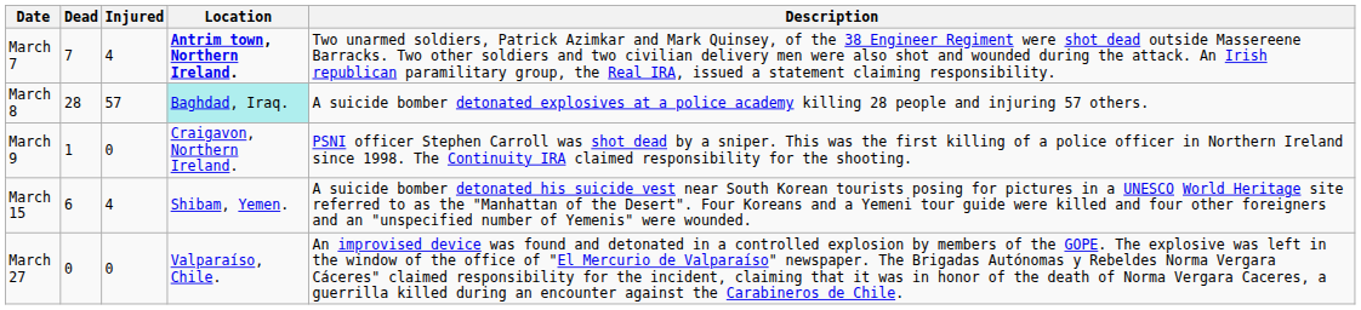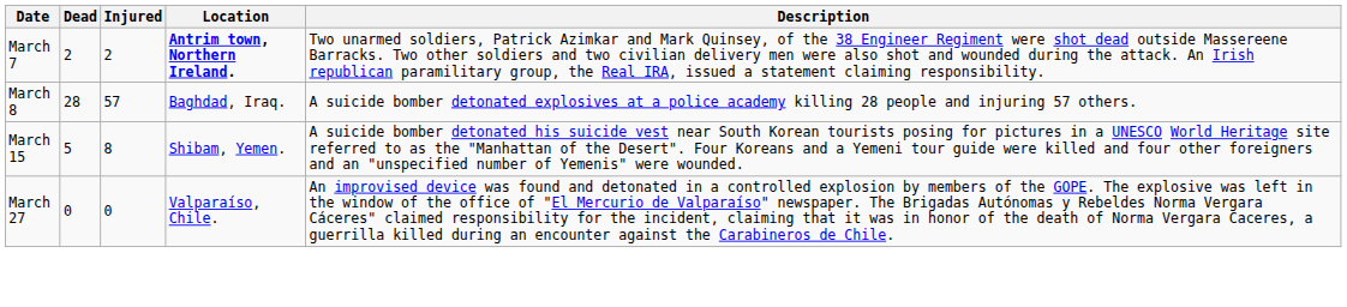 <table class="wikitable sortable">
 <tr>
 <th>Date</th>
 <th>Dead</th>
 <th>Injured</th>
 <th>Location</th>
 <th>Description</th>
 </tr>
 <tr>
 <td>March 7</td>
-<td>7</td>
-<td>4</td>
+<td>2</td>
+<td>2</td>
 <td><strong><a href='#'>Antrim town</a>, <a href='#'>Northern Ireland</a>.</strong></td>
 <td>Two unarmed soldiers, Patrick Azimkar and Mark Quinsey, of the <a href='#'>38 Engineer Regiment</a> were <a href='#'>shot dead</a> outside Massereene Barracks. Two other soldiers and two civilian delivery men were also shot and wounded during the attack. An <a href='#'>Irish republican</a> paramilitary group, the <a href='#'>Real IRA</a>, issued a statement claiming responsibility.</td>
 </tr>
 <tr>
 <td>March 8</td>
 <td>28</td>
 <td>57</td>
-<td style="background: paleturquoise;"><a href='#'>Baghdad</a>, Iraq.</td>
+<td><a href='#'>Baghdad</a>, Iraq.</td>
 <td>A suicide bomber <a href='#'>detonated explosives at a police academy</a> killing 28 people and injuring 57 others.</td>
 </tr>
 <tr>
-<td>March 9</td>
-<td>1</td>
-<td>0</td>
-<td><a href='#'>Craigavon</a>, <a href='#'>Northern Ireland</a>.</td>
-<td><a href='#'>PSNI</a> officer Stephen Carroll was <a href='#'>shot dead</a> by a sniper. This was the first killing of a police officer in Northern Ireland since 1998. The <a href='#'>Continuity IRA</a> claimed responsibility for the shooting.</td>
-</tr>
-<tr>
 <td>March 15</td>
-<td>6</td>
-<td>4</td>
+<td>5</td>
+<td>8</td>
 <td><a href='#'>Shibam</a>, <a href='#'>Yemen</a>.</td>
 <td>A suicide bomber <a href='#'>detonated his suicide vest</a> near South Korean tourists posing for pictures in a <a href='#'>UNESCO</a> <a href='#'>World Heritage</a> site referred to as the "Manhattan of the Desert". Four Koreans and a Yemeni tour guide were killed and four other foreigners and an "unspecified number of Yemenis" were wounded.</td>
 </tr>
 <tr>
 <td>March 27</td>
 <td>0</td>
 <td>0</td>
 <td><a href='#'>Valparaíso</a>, <a href='#'>Chile</a>.</td>
 <td>An <a href='#'>improvised device</a> was found and detonated in a controlled explosion by members of the <a href='#'>GOPE</a>. The explosive was left in the window of the office of "<a href='#'>El Mercurio de Valparaíso</a>" newspaper. The Brigadas Autónomas y Rebeldes Norma Vergara Cáceres" claimed responsibility for the incident, claiming that it was in honor of the death of Norma Vergara Caceres, a guerrilla killed during an encounter against the <a href='#'>Carabineros de Chile</a>.</td>
 </tr>
 </table>
